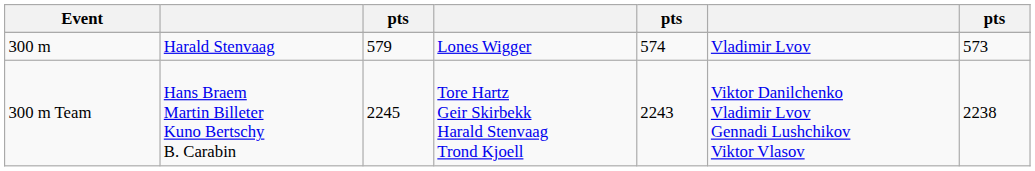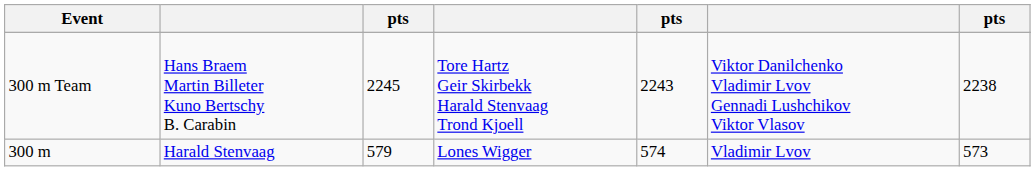 <table class="wikitable" width=70% style="font-size:90%; text-align:left;">
 <tr>
 <th>Event</th>
 <th></th>
 <th>pts</th>
 <th></th>
 <th>pts</th>
 <th></th>
 <th>pts</th>
 </tr>
 <tr>
 </tr>
 <tr>
+<td>300 m Team</td>
+<td><br><a href='#'>Hans Braem</a><br><a href='#'>Martin Billeter</a><br><a href='#'>Kuno Bertschy</a><br>B. Carabin</td>
+<td>2245</td>
+<td><br><a href='#'>Tore Hartz</a><br><a href='#'>Geir Skirbekk</a><br><a href='#'>Harald Stenvaag</a><br><a href='#'>Trond Kjoell</a></td>
+<td>2243</td>
+<td><br><a href='#'>Viktor Danilchenko</a><br><a href='#'>Vladimir Lvov</a><br><a href='#'>Gennadi Lushchikov</a><br><a href='#'>Viktor Vlasov</a></td>
+<td>2238</td>
+</tr>
+<tr>
 <td>300 m</td>
 <td> <a href='#'>Harald Stenvaag</a></td>
 <td>579</td>
 <td> <a href='#'>Lones Wigger</a></td>
 <td>574</td>
 <td> <a href='#'>Vladimir Lvov</a></td>
 <td>573</td>
 </tr>
-<tr>
-<td>300 m Team</td>
-<td><br><a href='#'>Hans Braem</a><br><a href='#'>Martin Billeter</a><br><a href='#'>Kuno Bertschy</a><br>B. Carabin</td>
-<td>2245</td>
-<td><br><a href='#'>Tore Hartz</a><br><a href='#'>Geir Skirbekk</a><br><a href='#'>Harald Stenvaag</a><br><a href='#'>Trond Kjoell</a></td>
-<td>2243</td>
-<td><br><a href='#'>Viktor Danilchenko</a><br><a href='#'>Vladimir Lvov</a><br><a href='#'>Gennadi Lushchikov</a><br><a href='#'>Viktor Vlasov</a></td>
-<td>2238</td>
-</tr>
 </table>
